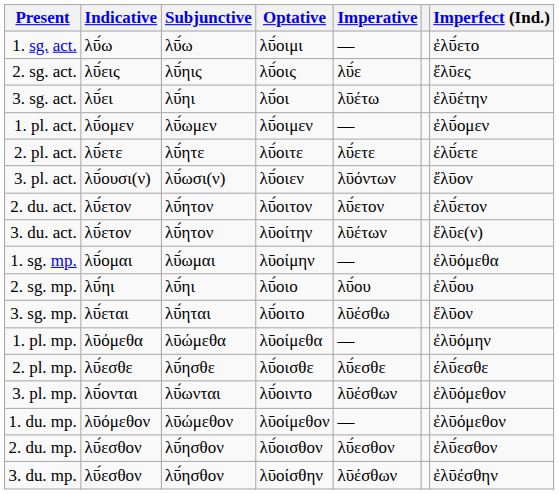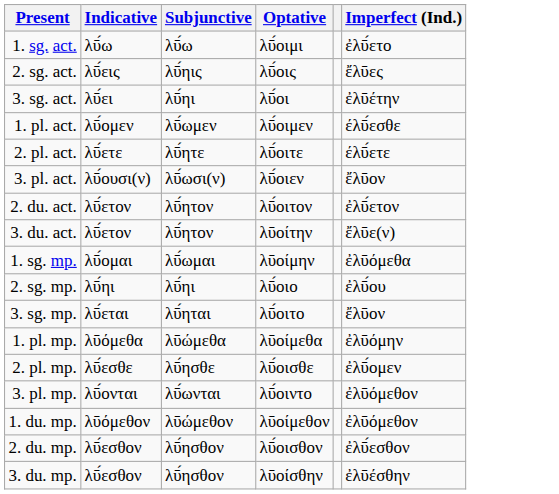 <table class="wikitable">
 <tr>
 <th><a href='#'>Present</a></th>
 <th><a href='#'>Indicative</a></th>
 <th><a href='#'>Subjunctive</a></th>
 <th><a href='#'>Optative</a></th>
-<th><a href='#'>Imperative</a></th>
 <th></th>
 <th><a href='#'>Imperfect</a> (Ind.)</th>
 </tr>
 <tr>
 <td style="text-align:right">1. <a href='#'>sg.</a> <a href='#'>act.</a></td>
 <td>λῡ́ω</td>
 <td>λῡ́ω</td>
 <td>λῡ́οιμι</td>
-<td>—</td>
 <td></td>
 <td>ἐλῡ́ετο</td>
 </tr>
 <tr>
 <td style="text-align:right">2. sg. act.</td>
 <td>λῡ́εις</td>
 <td>λῡ́ηις</td>
 <td>λῡ́οις</td>
-<td>λῡ́ε</td>
 <td></td>
 <td>ἔλῡες</td>
 </tr>
 <tr>
 <td style="text-align:right">3. sg. act.</td>
 <td>λῡ́ει</td>
 <td>λῡ́ηι</td>
 <td>λῡ́οι</td>
-<td>λῡέτω</td>
 <td></td>
 <td>ἐλῡέτην</td>
 </tr>
 <tr>
 <td style="text-align:right">1. pl. act.</td>
 <td>λῡ́ομεν</td>
 <td>λῡ́ωμεν</td>
 <td>λῡ́οιμεν</td>
-<td>—</td>
 <td></td>
-<td>ἐλῡ́ομεν</td>
+<td>έλῡ́εσθε</td>
 </tr>
 <tr>
 <td style="text-align:right">2. pl. act.</td>
 <td>λῡ́ετε</td>
 <td>λῡ́ητε</td>
 <td>λῡ́οιτε</td>
-<td>λῡ́ετε</td>
 <td></td>
 <td>έλῡ́ετε</td>
 </tr>
 <tr>
 <td style="text-align:right">3. pl. act.</td>
 <td>λῡ́ουσι(ν)</td>
 <td>λῡ́ωσι(ν)</td>
 <td>λῡ́οιεν</td>
-<td>λῡόντων</td>
 <td></td>
 <td>ἔλῡον</td>
 </tr>
 <tr>
 <td style="text-align:right">2. du. act.</td>
 <td>λῡ́ετον</td>
 <td>λῡ́ητον</td>
 <td>λῡ́οιτον</td>
-<td>λῡ́ετον</td>
 <td></td>
 <td>ἐλῡ́ετον</td>
 </tr>
 <tr>
 <td style="text-align:right">3. du. act.</td>
 <td>λῡ́ετον</td>
 <td>λῡ́ητον</td>
 <td>λῡοίτην</td>
-<td>λῡέτων</td>
 <td></td>
 <td>ἔλῡε(ν)</td>
 </tr>
 <tr>
 <td style="text-align:right">1. sg. <a href='#'>mp.</a></td>
 <td>λῡ́ομαι</td>
 <td>λῡ́ωμαι</td>
 <td>λῡοίμην</td>
-<td>—</td>
 <td></td>
 <td>ἐλῡόμεθα</td>
 </tr>
 <tr>
 <td style="text-align:right">2. sg. mp.</td>
 <td>λῡ́ηι</td>
 <td>λῡ́ηι</td>
 <td>λῡ́οιο</td>
-<td>λῡ́ου</td>
 <td></td>
 <td>ἐλῡ́ου</td>
 </tr>
 <tr>
 <td style="text-align:right">3. sg. mp.</td>
 <td>λῡ́εται</td>
 <td>λῡ́ηται</td>
 <td>λῡ́οιτο</td>
-<td>λῡέσθω</td>
 <td></td>
 <td>ἔλῡον</td>
 </tr>
 <tr>
 <td style="text-align:right">1. pl. mp.</td>
 <td>λῡόμεθα</td>
 <td>λῡώμεθα</td>
 <td>λῡοίμεθα</td>
-<td>—</td>
 <td></td>
 <td>ἐλῡόμην</td>
 </tr>
 <tr>
 <td style="text-align:right">2. pl. mp.</td>
 <td>λῡ́εσθε</td>
 <td>λῡ́ησθε</td>
 <td>λῡ́οισθε</td>
-<td>λῡ́εσθε</td>
 <td></td>
-<td>έλῡ́εσθε</td>
+<td>ἐλῡ́ομεν</td>
 </tr>
 <tr>
 <td style="text-align:right">3. pl. mp.</td>
 <td>λῡ́ονται</td>
 <td>λῡ́ωνται</td>
 <td>λῡ́οιντο</td>
-<td>λῡέσθων</td>
 <td></td>
 <td>ἐλῡόμεθον</td>
 </tr>
 <tr>
 <td style="text-align:right">1. du. mp.</td>
 <td>λῡόμεθον</td>
 <td>λῡώμεθον</td>
 <td>λῡοίμεθον</td>
-<td>—</td>
 <td></td>
 <td>ἐλῡόμεθον</td>
 </tr>
 <tr>
 <td style="text-align:right">2. du. mp.</td>
 <td>λῡ́εσθον</td>
 <td>λῡ́ησθον</td>
 <td>λῡ́οισθον</td>
-<td>λῡ́εσθον</td>
 <td></td>
 <td>ἐλῡ́εσθον</td>
 </tr>
 <tr>
 <td style="text-align:right">3. du. mp.</td>
 <td>λῡ́εσθον</td>
 <td>λῡ́ησθον</td>
 <td>λῡοίσθην</td>
-<td>λῡέσθων</td>
 <td></td>
 <td>ἐλῡέσθην</td>
 </tr>
 </table>
